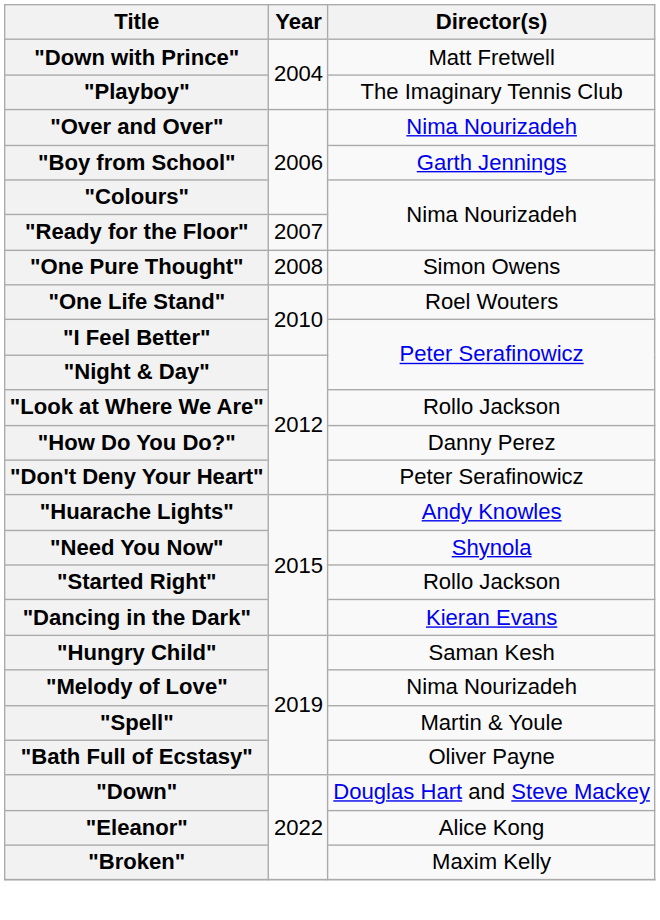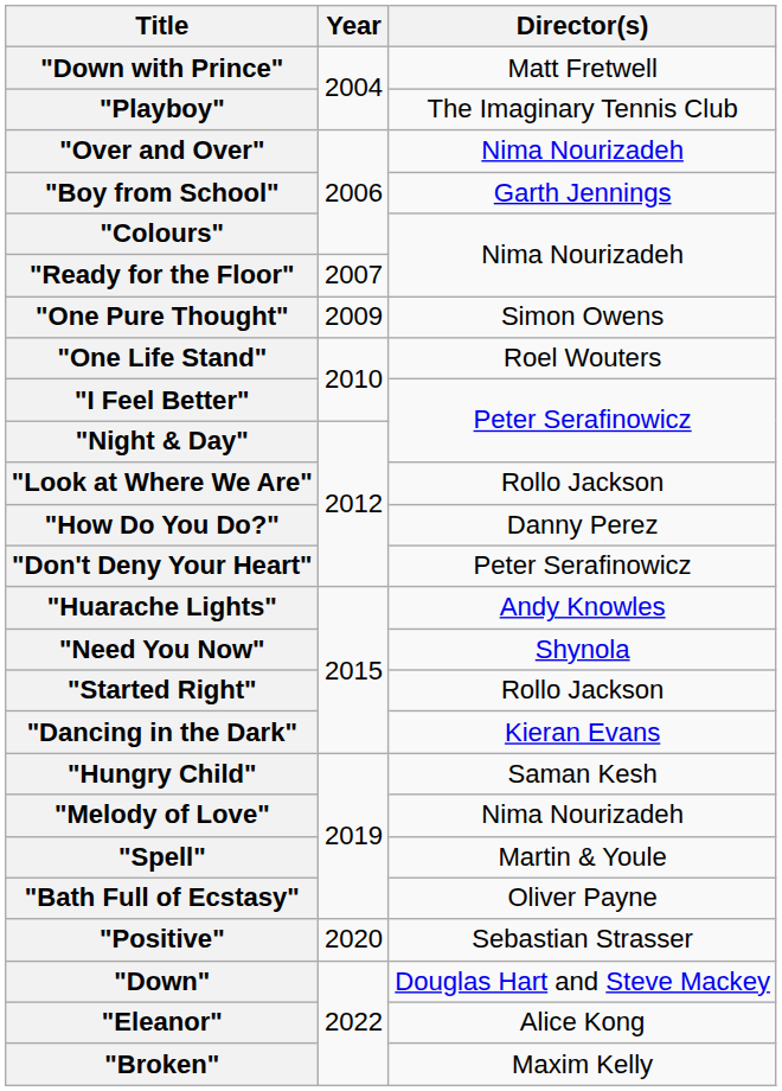 <table class="wikitable plainrowheaders" style="text-align:center;">
 <tr>
 <th scope="col">Title</th>
 <th scope="col">Year</th>
 <th scope="col">Director(s)</th>
 </tr>
 <tr>
 <th scope="row">"Down with Prince"</th>
 <td rowspan="2">2004</td>
 <td>Matt Fretwell</td>
 </tr>
 <tr>
 <th scope="row">"Playboy"</th>
 <td>The Imaginary Tennis Club</td>
 </tr>
 <tr>
 <th scope="row">"Over and Over"</th>
 <td rowspan="3">2006</td>
 <td><a href='#'>Nima Nourizadeh</a></td>
 </tr>
 <tr>
 <th scope="row">"Boy from School"</th>
 <td><a href='#'>Garth Jennings</a></td>
 </tr>
 <tr>
 <th scope="row">"Colours"</th>
 <td rowspan="2">Nima Nourizadeh</td>
 </tr>
 <tr>
 <th scope="row">"Ready for the Floor"</th>
 <td>2007</td>
 </tr>
 <tr>
 <th scope="row">"One Pure Thought"</th>
-<td>2008</td>
+<td>2009</td>
 <td>Simon Owens</td>
 </tr>
 <tr>
 <th scope="row">"One Life Stand"</th>
 <td rowspan="2">2010</td>
 <td>Roel Wouters</td>
 </tr>
 <tr>
 <th scope="row">"I Feel Better"</th>
 <td rowspan="2"><a href='#'>Peter Serafinowicz</a></td>
 </tr>
 <tr>
 <th scope="row">"Night & Day"</th>
 <td rowspan="4">2012</td>
 </tr>
 <tr>
 <th scope="row">"Look at Where We Are"</th>
 <td>Rollo Jackson</td>
 </tr>
 <tr>
 <th scope="row">"How Do You Do?"</th>
 <td>Danny Perez</td>
 </tr>
 <tr>
 <th scope="row">"Don't Deny Your Heart"</th>
 <td>Peter Serafinowicz</td>
 </tr>
 <tr>
 <th scope="row">"Huarache Lights"</th>
 <td rowspan="4">2015</td>
 <td><a href='#'>Andy Knowles</a></td>
 </tr>
 <tr>
 <th scope="row">"Need You Now"</th>
 <td><a href='#'>Shynola</a></td>
 </tr>
 <tr>
 <th scope="row">"Started Right"</th>
 <td>Rollo Jackson</td>
 </tr>
 <tr>
 <th scope="row">"Dancing in the Dark"</th>
 <td><a href='#'>Kieran Evans</a></td>
 </tr>
 <tr>
 <th scope="row">"Hungry Child"</th>
 <td rowspan="4">2019</td>
 <td>Saman Kesh</td>
 </tr>
 <tr>
 <th scope="row">"Melody of Love"</th>
 <td>Nima Nourizadeh</td>
 </tr>
 <tr>
 <th scope="row">"Spell"</th>
 <td>Martin & Youle</td>
 </tr>
 <tr>
 <th scope="row">"Bath Full of Ecstasy"</th>
 <td>Oliver Payne</td>
 </tr>
 <tr>
+<th scope="row">"Positive"</th>
+<td>2020</td>
+<td>Sebastian Strasser</td>
+</tr>
+<tr>
 <th scope="row">"Down"</th>
 <td rowspan="3">2022</td>
 <td><a href='#'>Douglas Hart</a> and <a href='#'>Steve Mackey</a></td>
 </tr>
 <tr>
 <th scope="row">"Eleanor"</th>
 <td>Alice Kong</td>
 </tr>
 <tr>
 <th scope="row">"Broken"</th>
 <td>Maxim Kelly</td>
 </tr>
 <tr>
 </tr>
 </table>
